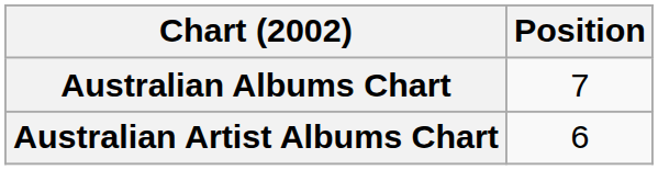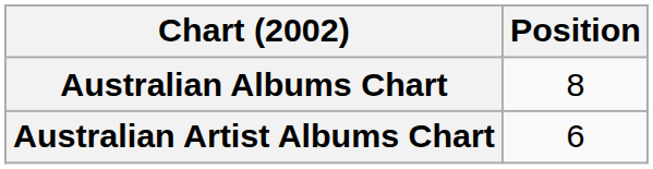 <table class="wikitable sortable plainrowheaders" style="text-align:center">
 <tr>
 <th scope="col">Chart (2002)</th>
 <th scope="col">Position</th>
 </tr>
 <tr>
 <th scope="row">Australian Albums Chart</th>
-<td>7</td>
+<td>8</td>
 </tr>
 <tr>
 <th scope="row">Australian Artist Albums Chart</th>
 <td>6</td>
 </tr>
 </table>
